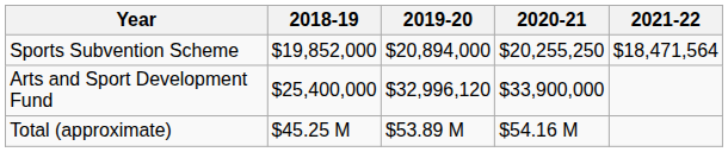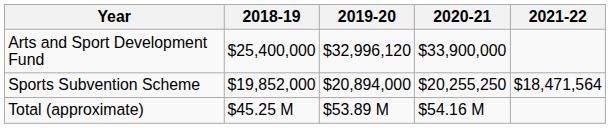 <table class="wikitable">
 <tr>
 <th>Year</th>
 <th>2018-19</th>
 <th>2019-20</th>
 <th>2020-21</th>
 <th>2021-22</th>
 </tr>
 <tr>
+<td>Arts and Sport Development Fund</td>
+<td>$25,400,000</td>
+<td>$32,996,120</td>
+<td>$33,900,000</td>
+<td></td>
+</tr>
+<tr>
 <td>Sports Subvention Scheme</td>
 <td>$19,852,000</td>
 <td>$20,894,000</td>
 <td>$20,255,250</td>
 <td>$18,471,564</td>
-</tr>
-<tr>
-<td>Arts and Sport Development Fund</td>
-<td>$25,400,000</td>
-<td>$32,996,120</td>
-<td>$33,900,000</td>
-<td></td>
 </tr>
 <tr>
 <td>Total (approximate)</td>
 <td>$45.25 M</td>
 <td>$53.89 M</td>
 <td>$54.16 M</td>
 <td></td>
 </tr>
 </table>
